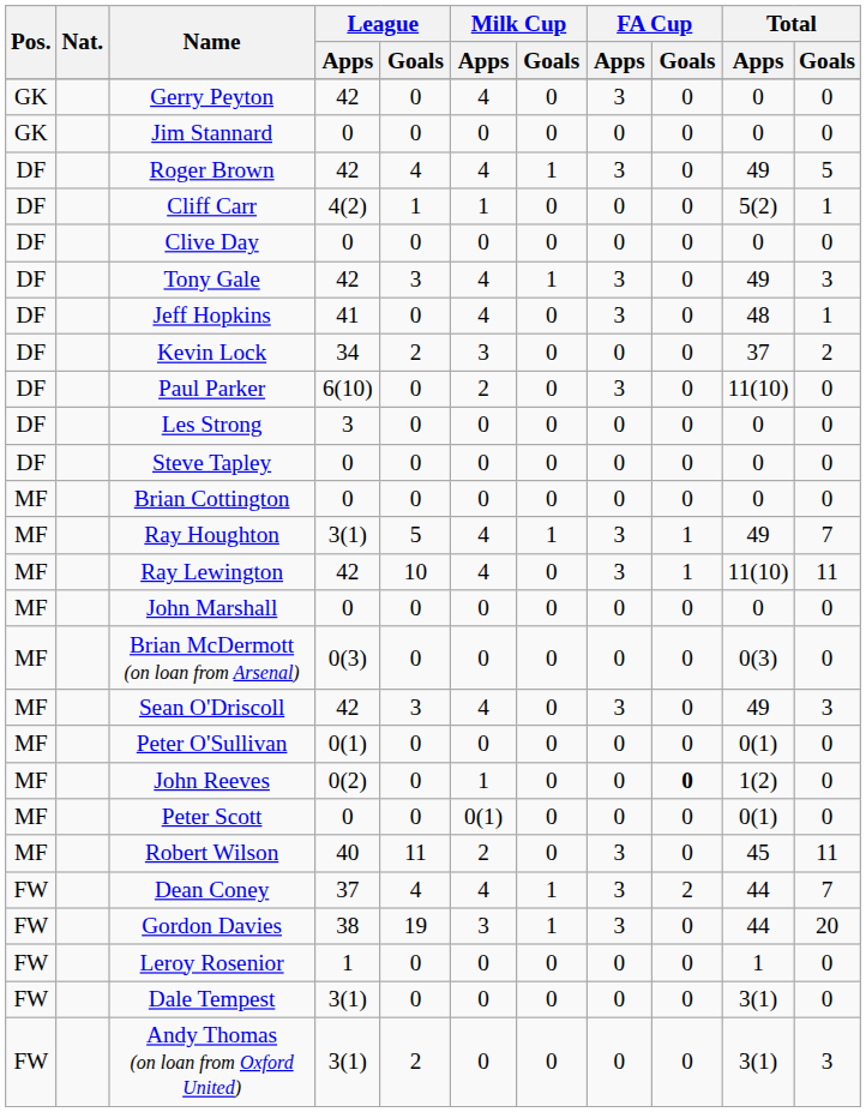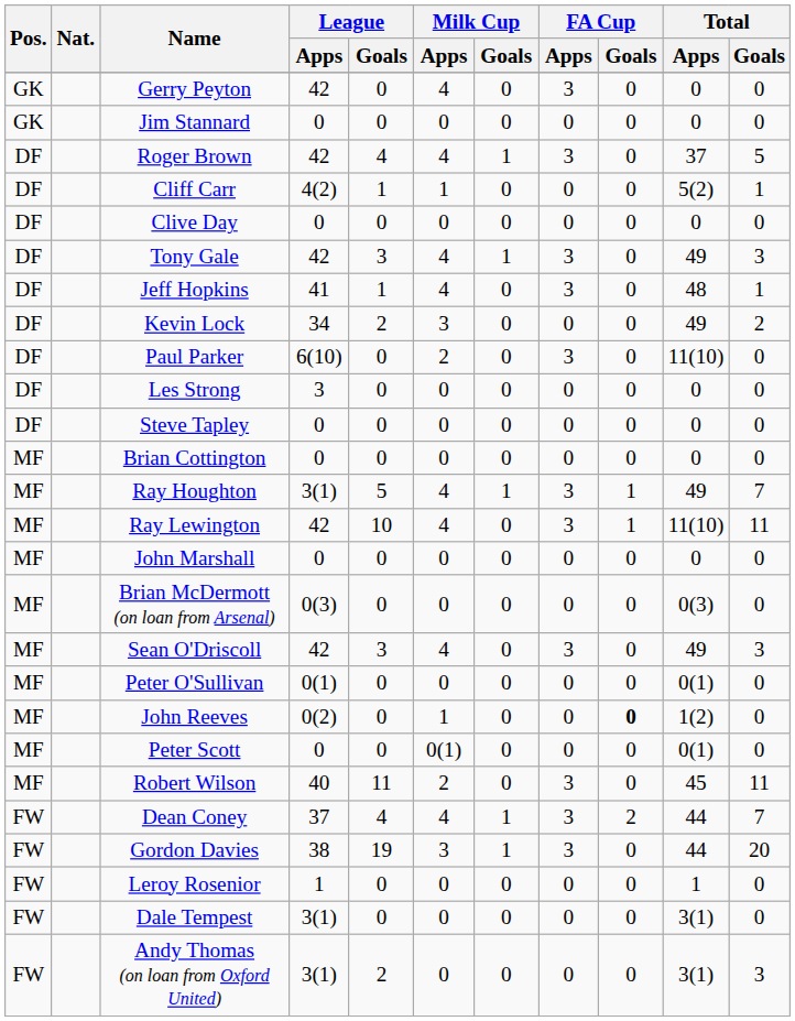 <table class="wikitable plainrowheaders" style="text-align:center">
 <tr>
 <th rowspan="2">Pos.</th>
 <th rowspan="2">Nat.</th>
 <th rowspan="2" width="136">Name</th>
 <th colspan="2" width="87"><a href='#'>League</a></th>
 <th colspan="2" width="87"><a href='#'>Milk Cup</a></th>
 <th colspan="2" width="87"><a href='#'>FA Cup</a></th>
 <th colspan="2" width="87">Total</th>
 </tr>
 <tr>
 <th>Apps</th>
 <th>Goals</th>
 <th>Apps</th>
 <th>Goals</th>
 <th>Apps</th>
 <th>Goals</th>
 <th>Apps</th>
 <th>Goals</th>
 </tr>
 <tr>
 </tr>
 <tr>
 <td>GK</td>
 <td></td>
 <td><a href='#'>Gerry Peyton</a></td>
 <td>42</td>
 <td>0</td>
 <td>4</td>
 <td>0</td>
 <td>3</td>
 <td>0</td>
 <td>0</td>
 <td>0</td>
 </tr>
 <tr>
 <td>GK</td>
 <td></td>
 <td><a href='#'>Jim Stannard</a></td>
 <td>0</td>
 <td>0</td>
 <td>0</td>
 <td>0</td>
 <td>0</td>
 <td>0</td>
 <td>0</td>
 <td>0</td>
 </tr>
 <tr>
 <td>DF</td>
 <td></td>
 <td><a href='#'>Roger Brown</a></td>
 <td>42</td>
 <td>4</td>
 <td>4</td>
 <td>1</td>
 <td>3</td>
 <td>0</td>
-<td>49</td>
+<td>37</td>
 <td>5</td>
 </tr>
 <tr>
 <td>DF</td>
 <td></td>
 <td><a href='#'>Cliff Carr</a></td>
 <td>4(2)</td>
 <td>1</td>
 <td>1</td>
 <td>0</td>
 <td>0</td>
 <td>0</td>
 <td>5(2)</td>
 <td>1</td>
 </tr>
 <tr>
 <td>DF</td>
 <td></td>
 <td><a href='#'>Clive Day</a></td>
 <td>0</td>
 <td>0</td>
 <td>0</td>
 <td>0</td>
 <td>0</td>
 <td>0</td>
 <td>0</td>
 <td>0</td>
 </tr>
 <tr>
 <td>DF</td>
 <td></td>
 <td><a href='#'>Tony Gale</a></td>
 <td>42</td>
 <td>3</td>
 <td>4</td>
 <td>1</td>
 <td>3</td>
 <td>0</td>
 <td>49</td>
 <td>3</td>
 </tr>
 <tr>
 <td>DF</td>
 <td></td>
 <td><a href='#'>Jeff Hopkins</a></td>
 <td>41</td>
-<td>0</td>
+<td>1</td>
 <td>4</td>
 <td>0</td>
 <td>3</td>
 <td>0</td>
 <td>48</td>
 <td>1</td>
 </tr>
 <tr>
 <td>DF</td>
 <td></td>
 <td><a href='#'>Kevin Lock</a></td>
 <td>34</td>
 <td>2</td>
 <td>3</td>
 <td>0</td>
 <td>0</td>
 <td>0</td>
-<td>37</td>
+<td>49</td>
 <td>2</td>
 </tr>
 <tr>
 <td>DF</td>
 <td></td>
 <td><a href='#'>Paul Parker</a></td>
 <td>6(10)</td>
 <td>0</td>
 <td>2</td>
 <td>0</td>
 <td>3</td>
 <td>0</td>
 <td>11(10)</td>
 <td>0</td>
 </tr>
 <tr>
 <td>DF</td>
 <td></td>
 <td><a href='#'>Les Strong</a></td>
 <td>3</td>
 <td>0</td>
 <td>0</td>
 <td>0</td>
 <td>0</td>
 <td>0</td>
 <td>0</td>
 <td>0</td>
 </tr>
 <tr>
 <td>DF</td>
 <td></td>
 <td><a href='#'>Steve Tapley</a></td>
 <td>0</td>
 <td>0</td>
 <td>0</td>
 <td>0</td>
 <td>0</td>
 <td>0</td>
 <td>0</td>
 <td>0</td>
 </tr>
 <tr>
 <td>MF</td>
 <td></td>
 <td><a href='#'>Brian Cottington</a></td>
 <td>0</td>
 <td>0</td>
 <td>0</td>
 <td>0</td>
 <td>0</td>
 <td>0</td>
 <td>0</td>
 <td>0</td>
 </tr>
 <tr>
 <td>MF</td>
 <td></td>
 <td><a href='#'>Ray Houghton</a></td>
 <td>3(1)</td>
 <td>5</td>
 <td>4</td>
 <td>1</td>
 <td>3</td>
 <td>1</td>
 <td>49</td>
 <td>7</td>
 </tr>
 <tr>
 <td>MF</td>
 <td></td>
 <td><a href='#'>Ray Lewington</a></td>
 <td>42</td>
 <td>10</td>
 <td>4</td>
 <td>0</td>
 <td>3</td>
 <td>1</td>
 <td>11(10)</td>
 <td>11</td>
 </tr>
 <tr>
 <td>MF</td>
 <td></td>
 <td><a href='#'>John Marshall</a></td>
 <td>0</td>
 <td>0</td>
 <td>0</td>
 <td>0</td>
 <td>0</td>
 <td>0</td>
 <td>0</td>
 <td>0</td>
 </tr>
 <tr>
 <td>MF</td>
 <td></td>
 <td><a href='#'>Brian McDermott</a><br><em><small>(on loan from <a href='#'>Arsenal</a>)</small></em></td>
 <td>0(3)</td>
 <td>0</td>
 <td>0</td>
 <td>0</td>
 <td>0</td>
 <td>0</td>
 <td>0(3)</td>
 <td>0</td>
 </tr>
 <tr>
 <td>MF</td>
 <td></td>
 <td><a href='#'>Sean O'Driscoll</a></td>
 <td>42</td>
 <td>3</td>
 <td>4</td>
 <td>0</td>
 <td>3</td>
 <td>0</td>
 <td>49</td>
 <td>3</td>
 </tr>
 <tr>
 <td>MF</td>
 <td></td>
 <td><a href='#'>Peter O'Sullivan</a></td>
 <td>0(1)</td>
 <td>0</td>
 <td>0</td>
 <td>0</td>
 <td>0</td>
 <td>0</td>
 <td>0(1)</td>
 <td>0</td>
 </tr>
 <tr>
 <td>MF</td>
 <td></td>
 <td><a href='#'>John Reeves</a></td>
 <td>0(2)</td>
 <td>0</td>
 <td>1</td>
 <td>0</td>
 <td>0</td>
 <td><strong>0</strong></td>
 <td>1(2)</td>
 <td>0</td>
 </tr>
 <tr>
 <td>MF</td>
 <td></td>
 <td><a href='#'>Peter Scott</a></td>
 <td>0</td>
 <td>0</td>
 <td>0(1)</td>
 <td>0</td>
 <td>0</td>
 <td>0</td>
 <td>0(1)</td>
 <td>0</td>
 </tr>
 <tr>
 <td>MF</td>
 <td></td>
 <td><a href='#'>Robert Wilson</a></td>
 <td>40</td>
 <td>11</td>
 <td>2</td>
 <td>0</td>
 <td>3</td>
 <td>0</td>
 <td>45</td>
 <td>11</td>
 </tr>
 <tr>
 <td>FW</td>
 <td></td>
 <td><a href='#'>Dean Coney</a></td>
 <td>37</td>
 <td>4</td>
 <td>4</td>
 <td>1</td>
 <td>3</td>
 <td>2</td>
 <td>44</td>
 <td>7</td>
 </tr>
 <tr>
 <td>FW</td>
 <td></td>
 <td><a href='#'>Gordon Davies</a></td>
 <td>38</td>
 <td>19</td>
 <td>3</td>
 <td>1</td>
 <td>3</td>
 <td>0</td>
 <td>44</td>
 <td>20</td>
 </tr>
 <tr>
 <td>FW</td>
 <td></td>
 <td><a href='#'>Leroy Rosenior</a></td>
 <td>1</td>
 <td>0</td>
 <td>0</td>
 <td>0</td>
 <td>0</td>
 <td>0</td>
 <td>1</td>
 <td>0</td>
 </tr>
 <tr>
 <td>FW</td>
 <td></td>
 <td><a href='#'>Dale Tempest</a></td>
 <td>3(1)</td>
 <td>0</td>
 <td>0</td>
 <td>0</td>
 <td>0</td>
 <td>0</td>
 <td>3(1)</td>
 <td>0</td>
 </tr>
 <tr>
 <td>FW</td>
 <td></td>
 <td><a href='#'>Andy Thomas</a><br><em><small>(on loan from <a href='#'>Oxford United</a>)</small></em></td>
 <td>3(1)</td>
 <td>2</td>
 <td>0</td>
 <td>0</td>
 <td>0</td>
 <td>0</td>
 <td>3(1)</td>
 <td>3</td>
 </tr>
 <tr>
 </tr>
 </table>
